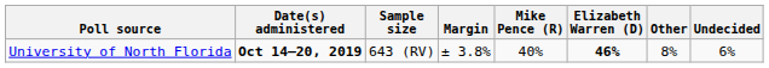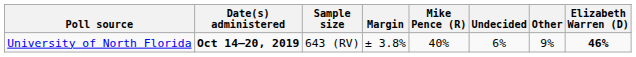 <table class="wikitable" style="font-size:90%;text-align:center;">
 <tr valign=bottom style="font-size:90%;">
 <th>Poll source</th>
 <th>Date(s)<br>administered</th>
 <th>Sample<br>size</th>
 <th>Margin<br></th>
 <th>Mike<br>Pence (R)</th>
+<th>Undecided</th>
+<th>Other</th>
 <th>Elizabeth<br>Warren (D)</th>
-<th>Other</th>
-<th>Undecided</th>
 </tr>
 <tr>
 <td style="text-align:left;"><a href='#'>University of North Florida</a></td>
 <td><strong>Oct 14–20, 2019</strong></td>
 <td>643 (RV)</td>
 <td>± 3.8%</td>
 <td>40%</td>
+<td>6%</td>
+<td>9%</td>
 <td><strong>46%</strong></td>
-<td>8%</td>
-<td>6%</td>
 </tr>
 </table>
